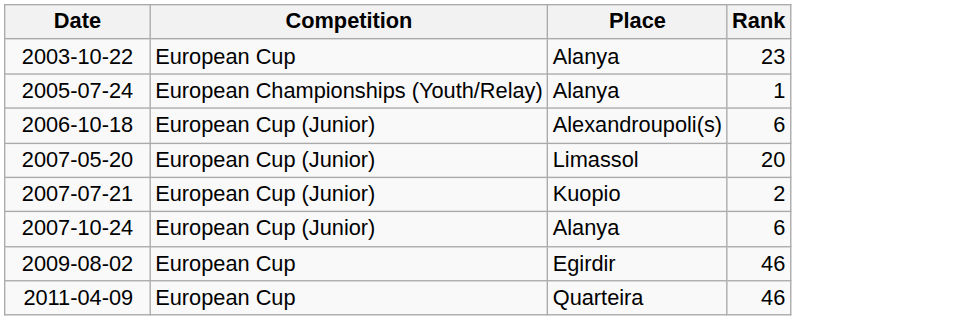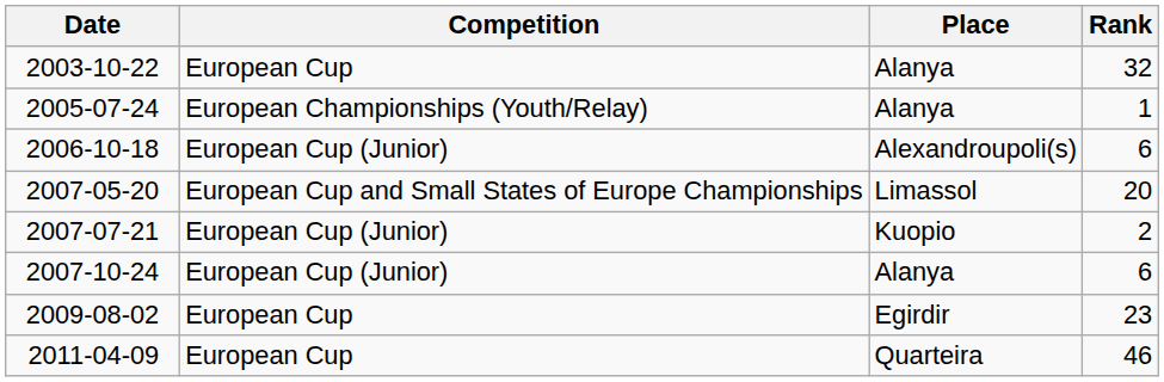 <table class="wikitable sortable">
 <tr>
 <th>Date</th>
 <th>Competition</th>
 <th>Place</th>
 <th>Rank</th>
 </tr>
 <tr>
 <td style="text-align:right">  2003-10-22  </td>
 <td>European Cup</td>
 <td>Alanya</td>
-<td style="text-align:right">23</td>
+<td style="text-align:right">32</td>
 </tr>
 <tr>
 <td style="text-align:right">  2005-07-24  </td>
 <td>European Championships (Youth/Relay)</td>
 <td>Alanya</td>
 <td style="text-align:right">1</td>
 </tr>
 <tr>
 <td style="text-align:right">  2006-10-18  </td>
 <td>European Cup (Junior)</td>
 <td>Alexandroupoli(s)</td>
 <td style="text-align:right">6</td>
 </tr>
 <tr>
 <td style="text-align:right">  2007-05-20  </td>
-<td>European Cup (Junior)</td>
+<td>European Cup and Small States of Europe Championships</td>
 <td>Limassol</td>
 <td style="text-align:right">20</td>
 </tr>
 <tr>
 <td style="text-align:right">  2007-07-21  </td>
 <td>European Cup (Junior)</td>
 <td>Kuopio</td>
 <td style="text-align:right">2</td>
 </tr>
 <tr>
 <td style="text-align:right">  2007-10-24  </td>
 <td>European Cup (Junior)</td>
 <td>Alanya</td>
 <td style="text-align:right">6</td>
 </tr>
 <tr>
 <td style="text-align:right">  2009-08-02  </td>
 <td>European Cup</td>
 <td>Egirdir</td>
-<td style="text-align:right">46</td>
+<td style="text-align:right">23</td>
 </tr>
 <tr>
 <td style="text-align:right">  2011-04-09  </td>
 <td>European Cup</td>
 <td>Quarteira</td>
 <td style="text-align:right">46</td>
 </tr>
 </table>
